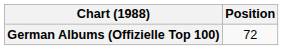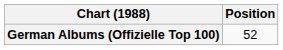 <table class="wikitable plainrowheaders" style="text-align:center">
 <tr>
 <th scope="col">Chart (1988)</th>
 <th scope="col">Position</th>
 </tr>
 <tr>
 <th scope="row">German Albums (Offizielle Top 100)</th>
-<td>72</td>
+<td>52</td>
 </tr>
 </table>
